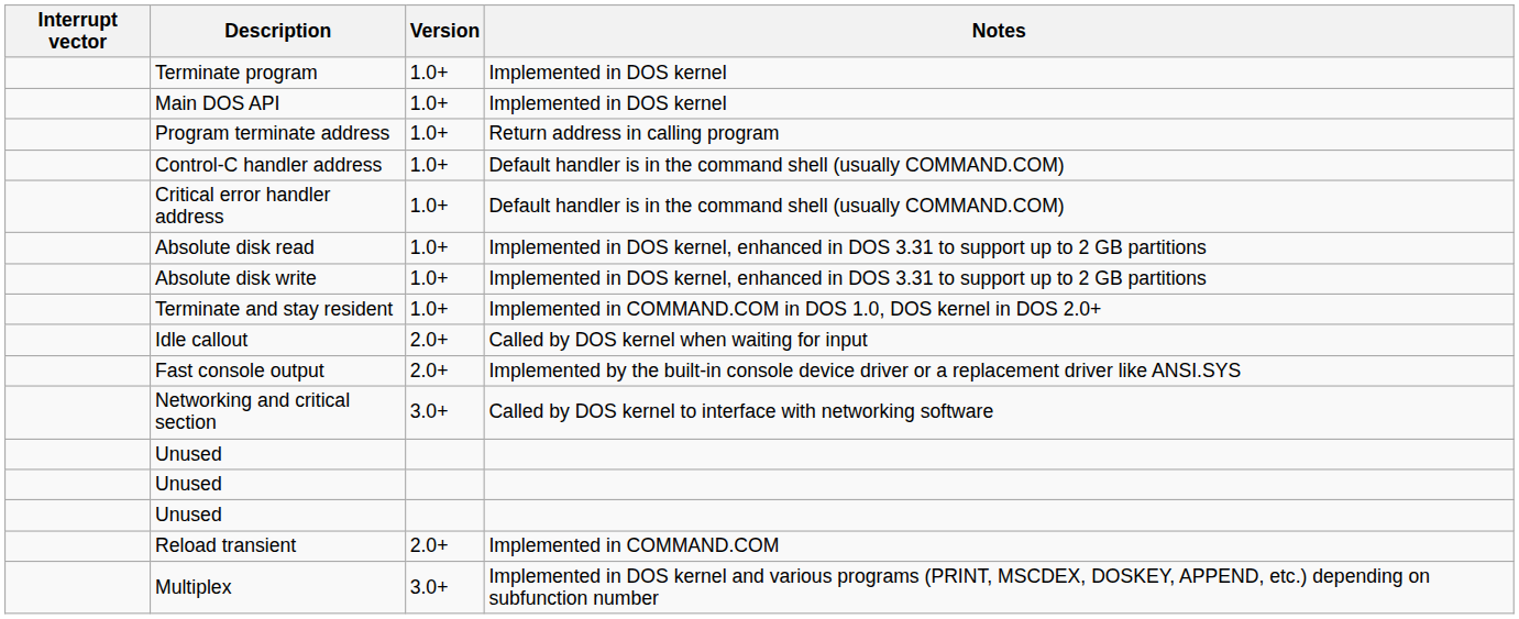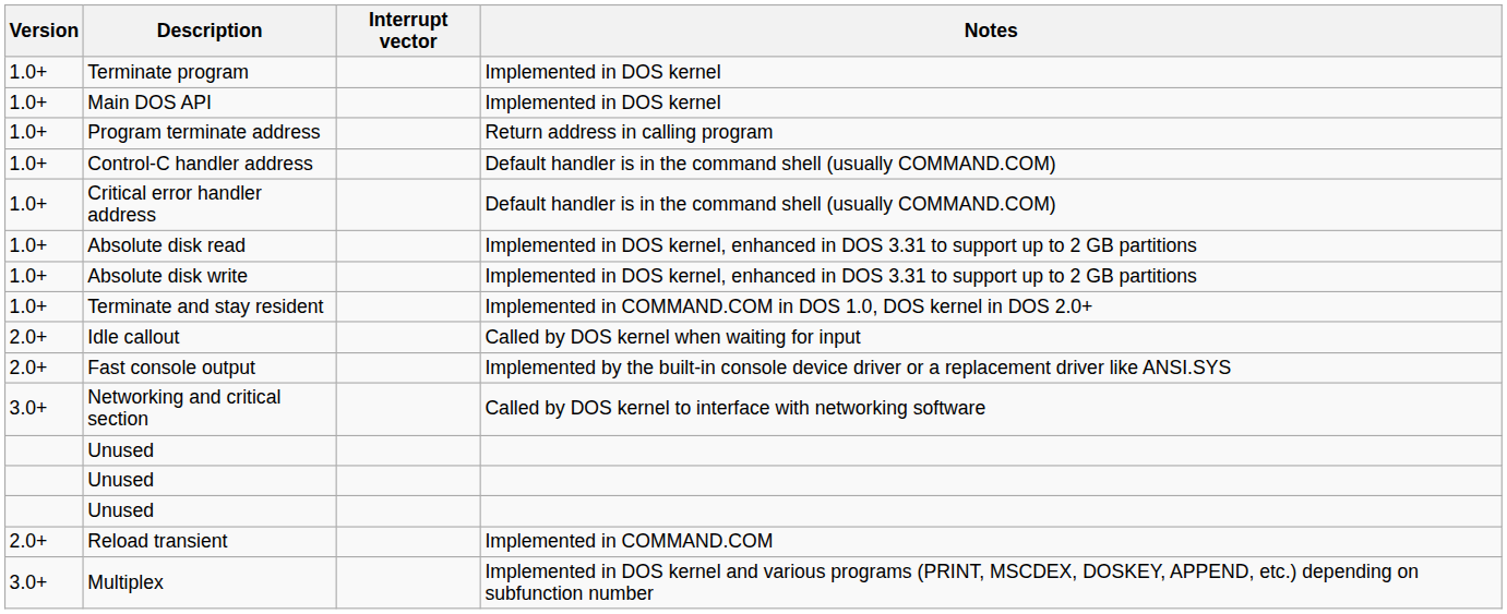 <table class="wikitable" border="1">
 <tr>
+<th>Version</th>
+<th>Description</th>
 <th>Interrupt vector</th>
-<th>Description</th>
-<th>Version</th>
 <th>Notes</th>
 </tr>
 <tr>
+<td>1.0+</td>
+<td>Terminate program</td>
 <td></td>
-<td>Terminate program</td>
-<td>1.0+</td>
 <td>Implemented in DOS kernel</td>
 </tr>
 <tr>
+<td>1.0+</td>
+<td>Main DOS API</td>
 <td></td>
-<td>Main DOS API</td>
-<td>1.0+</td>
 <td>Implemented in DOS kernel</td>
 </tr>
 <tr>
+<td>1.0+</td>
+<td>Program terminate address</td>
 <td></td>
-<td>Program terminate address</td>
-<td>1.0+</td>
 <td>Return address in calling program</td>
 </tr>
 <tr>
+<td>1.0+</td>
+<td>Control-C handler address</td>
 <td></td>
-<td>Control-C handler address</td>
-<td>1.0+</td>
 <td>Default handler is in the command shell (usually COMMAND.COM)</td>
 </tr>
 <tr>
+<td>1.0+</td>
+<td>Critical error handler address</td>
 <td></td>
-<td>Critical error handler address</td>
-<td>1.0+</td>
 <td>Default handler is in the command shell (usually COMMAND.COM)</td>
 </tr>
 <tr>
+<td>1.0+</td>
+<td>Absolute disk read</td>
 <td></td>
-<td>Absolute disk read</td>
-<td>1.0+</td>
 <td>Implemented in DOS kernel, enhanced in DOS 3.31 to support up to 2 GB partitions</td>
 </tr>
 <tr>
+<td>1.0+</td>
+<td>Absolute disk write</td>
 <td></td>
-<td>Absolute disk write</td>
-<td>1.0+</td>
 <td>Implemented in DOS kernel, enhanced in DOS 3.31 to support up to 2 GB partitions</td>
 </tr>
 <tr>
+<td>1.0+</td>
+<td>Terminate and stay resident</td>
 <td></td>
-<td>Terminate and stay resident</td>
-<td>1.0+</td>
 <td>Implemented in COMMAND.COM in DOS 1.0, DOS kernel in DOS 2.0+</td>
 </tr>
 <tr>
+<td>2.0+</td>
+<td>Idle callout</td>
 <td></td>
-<td>Idle callout</td>
-<td>2.0+</td>
 <td>Called by DOS kernel when waiting for input</td>
 </tr>
 <tr>
+<td>2.0+</td>
+<td>Fast console output</td>
 <td></td>
-<td>Fast console output</td>
-<td>2.0+</td>
 <td>Implemented by the built-in console device driver or a replacement driver like ANSI.SYS</td>
 </tr>
 <tr>
+<td>3.0+</td>
+<td>Networking and critical section</td>
 <td></td>
-<td>Networking and critical section</td>
-<td>3.0+</td>
 <td>Called by DOS kernel to interface with networking software</td>
 </tr>
 <tr>
 <td></td>
 <td>Unused</td>
 <td></td>
 <td></td>
 </tr>
 <tr>
 <td></td>
 <td>Unused</td>
 <td></td>
 <td></td>
 </tr>
 <tr>
 <td></td>
 <td>Unused</td>
 <td></td>
 <td></td>
 </tr>
 <tr>
+<td>2.0+</td>
+<td>Reload transient</td>
 <td></td>
-<td>Reload transient</td>
-<td>2.0+</td>
 <td>Implemented in COMMAND.COM</td>
 </tr>
 <tr>
+<td>3.0+</td>
+<td>Multiplex</td>
 <td></td>
-<td>Multiplex</td>
-<td>3.0+</td>
 <td>Implemented in DOS kernel and various programs (PRINT, MSCDEX, DOSKEY, APPEND, etc.) depending on subfunction number</td>
 </tr>
 </table>
